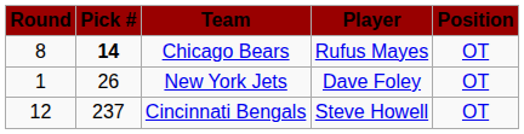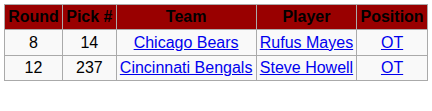 <table class="wikitable" style="text-align:center">
 <tr style="background:#900;">
 <td><strong><span>Round</span></strong></td>
 <td><strong><span>Pick #</span></strong></td>
 <td><strong><span>Team</span></strong></td>
 <td><strong><span>Player</span></strong></td>
 <td><strong><span>Position</span></strong></td>
 </tr>
 <tr>
 <td>8</td>
-<td align=center><strong>14</strong></td>
+<td align=center>14</td>
 <td><a href='#'>Chicago Bears</a></td>
 <td><a href='#'>Rufus Mayes</a></td>
-<td><a href='#'>OT</a></td>
-</tr>
-<tr>
-<td>1</td>
-<td align=center>26</td>
-<td><a href='#'>New York Jets</a></td>
-<td><a href='#'>Dave Foley</a></td>
 <td><a href='#'>OT</a></td>
 </tr>
 <tr>
 <td>12</td>
 <td align=center>237</td>
 <td><a href='#'>Cincinnati Bengals</a></td>
 <td><a href='#'>Steve Howell</a></td>
 <td><a href='#'>OT</a></td>
 </tr>
 </table>
